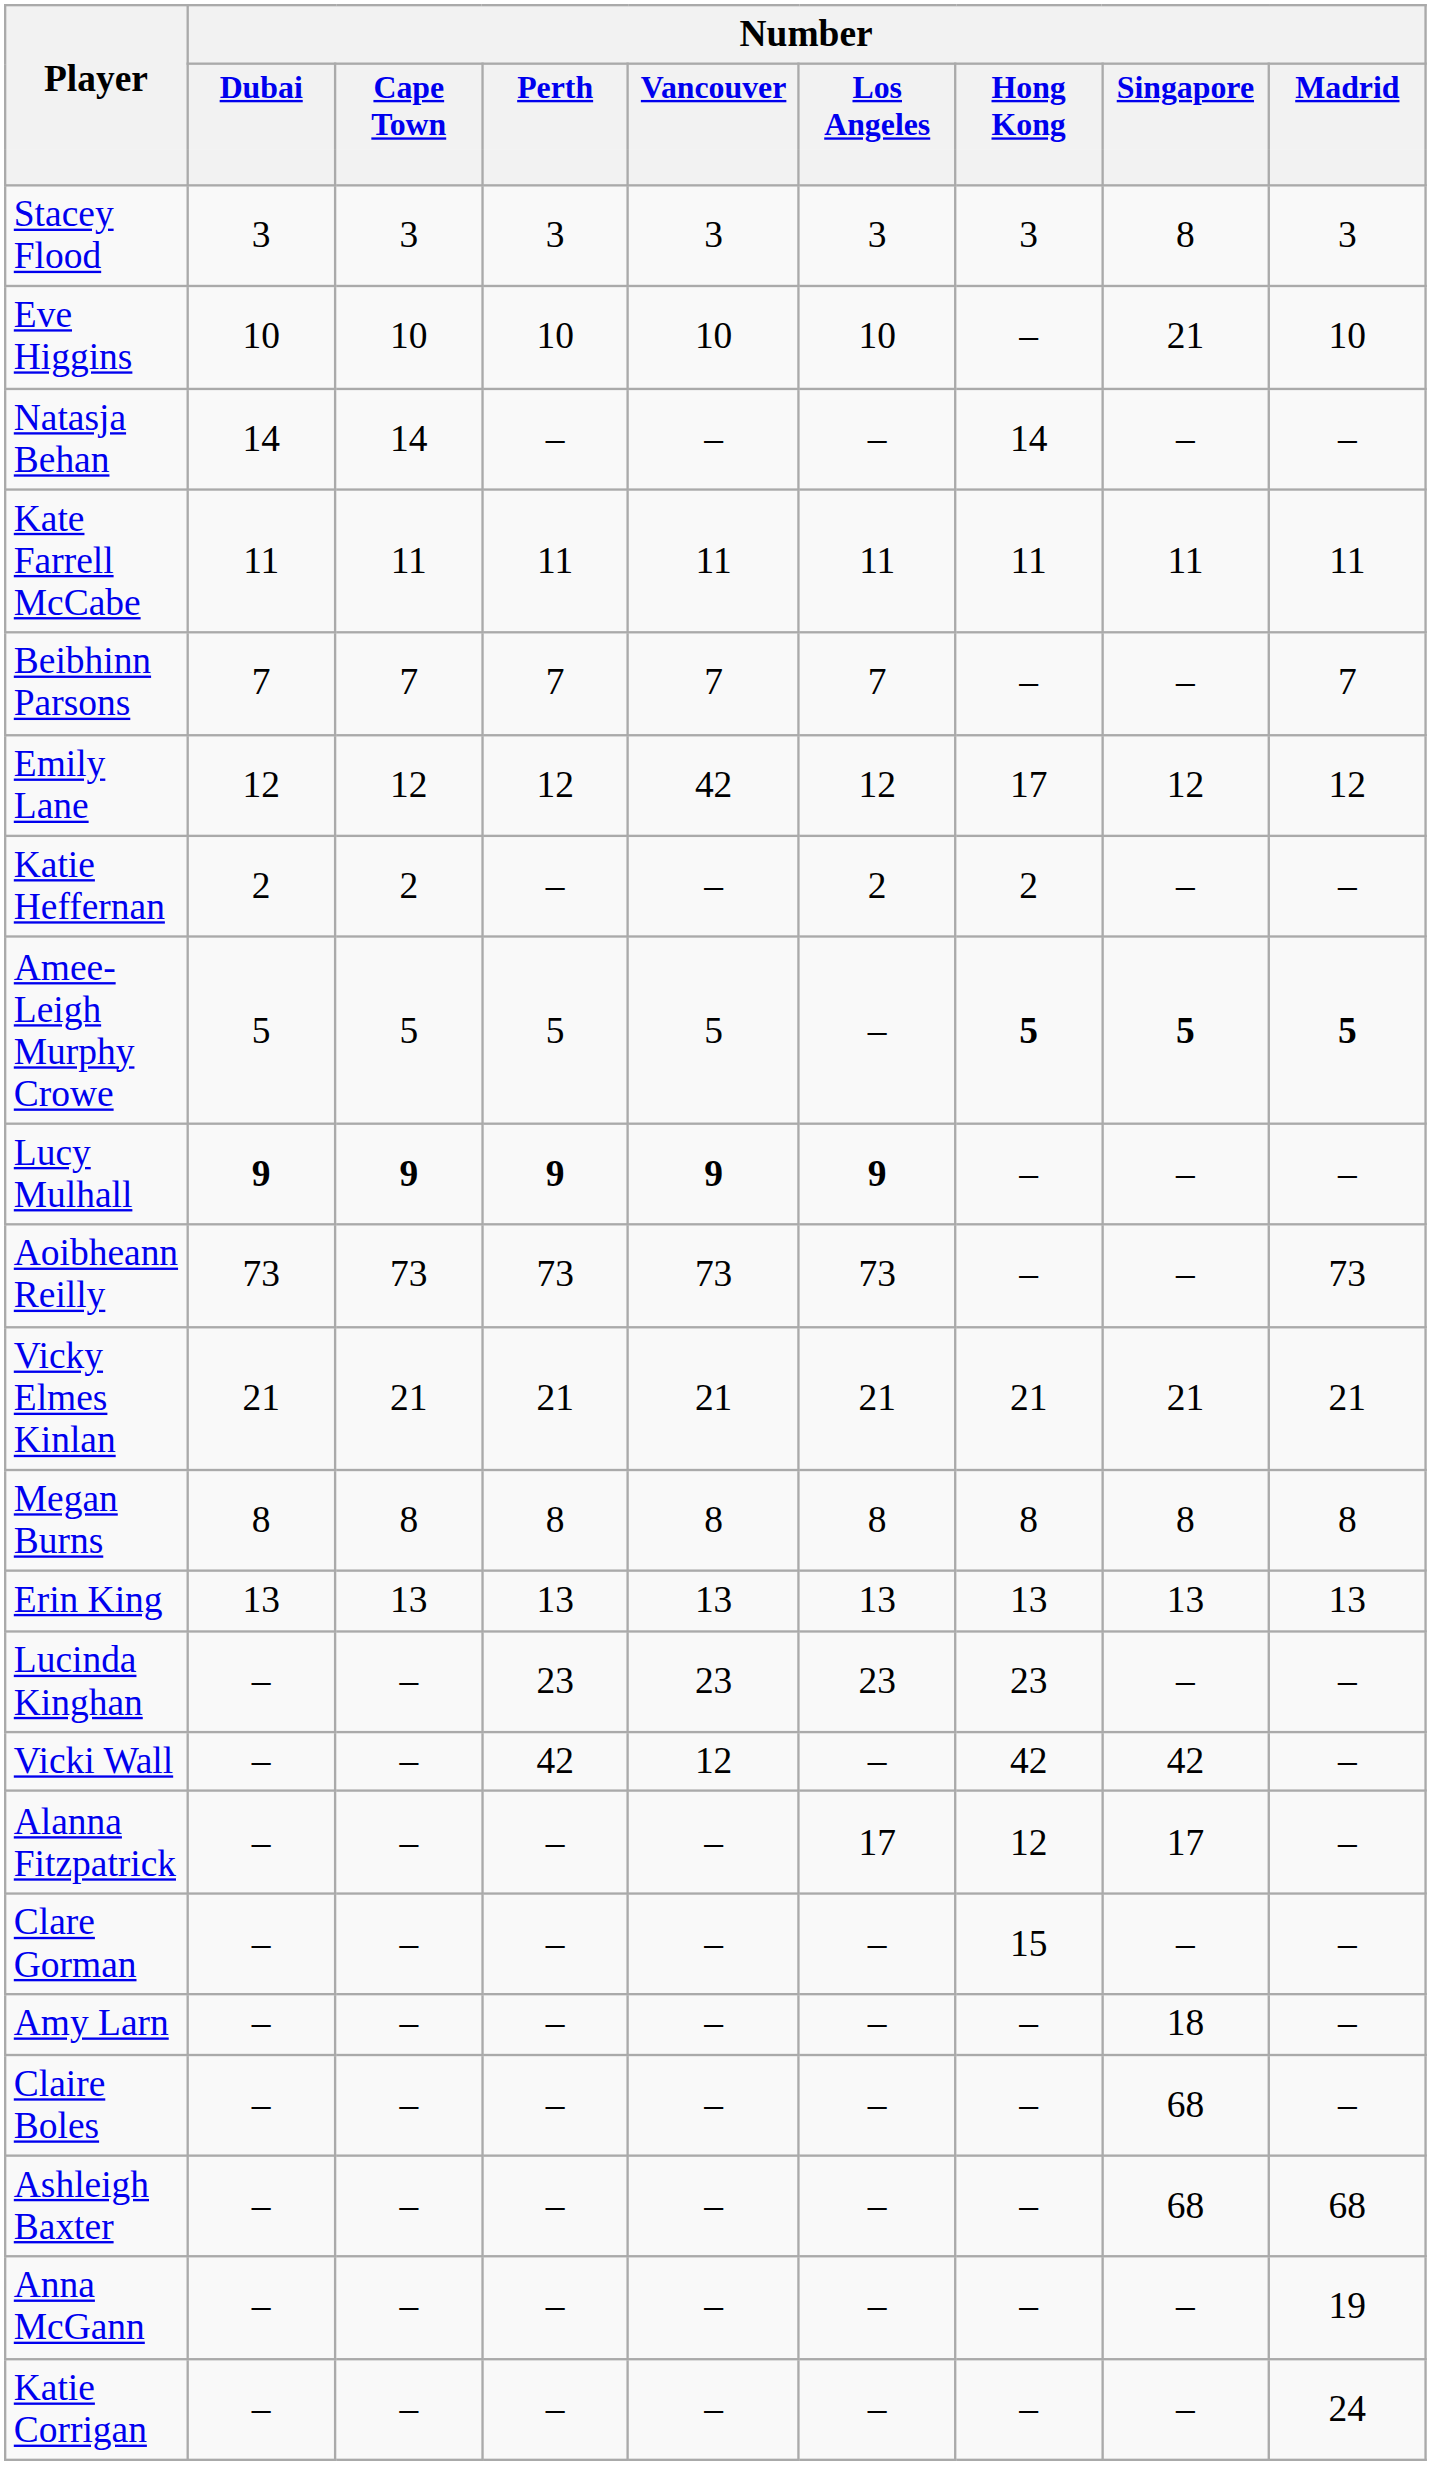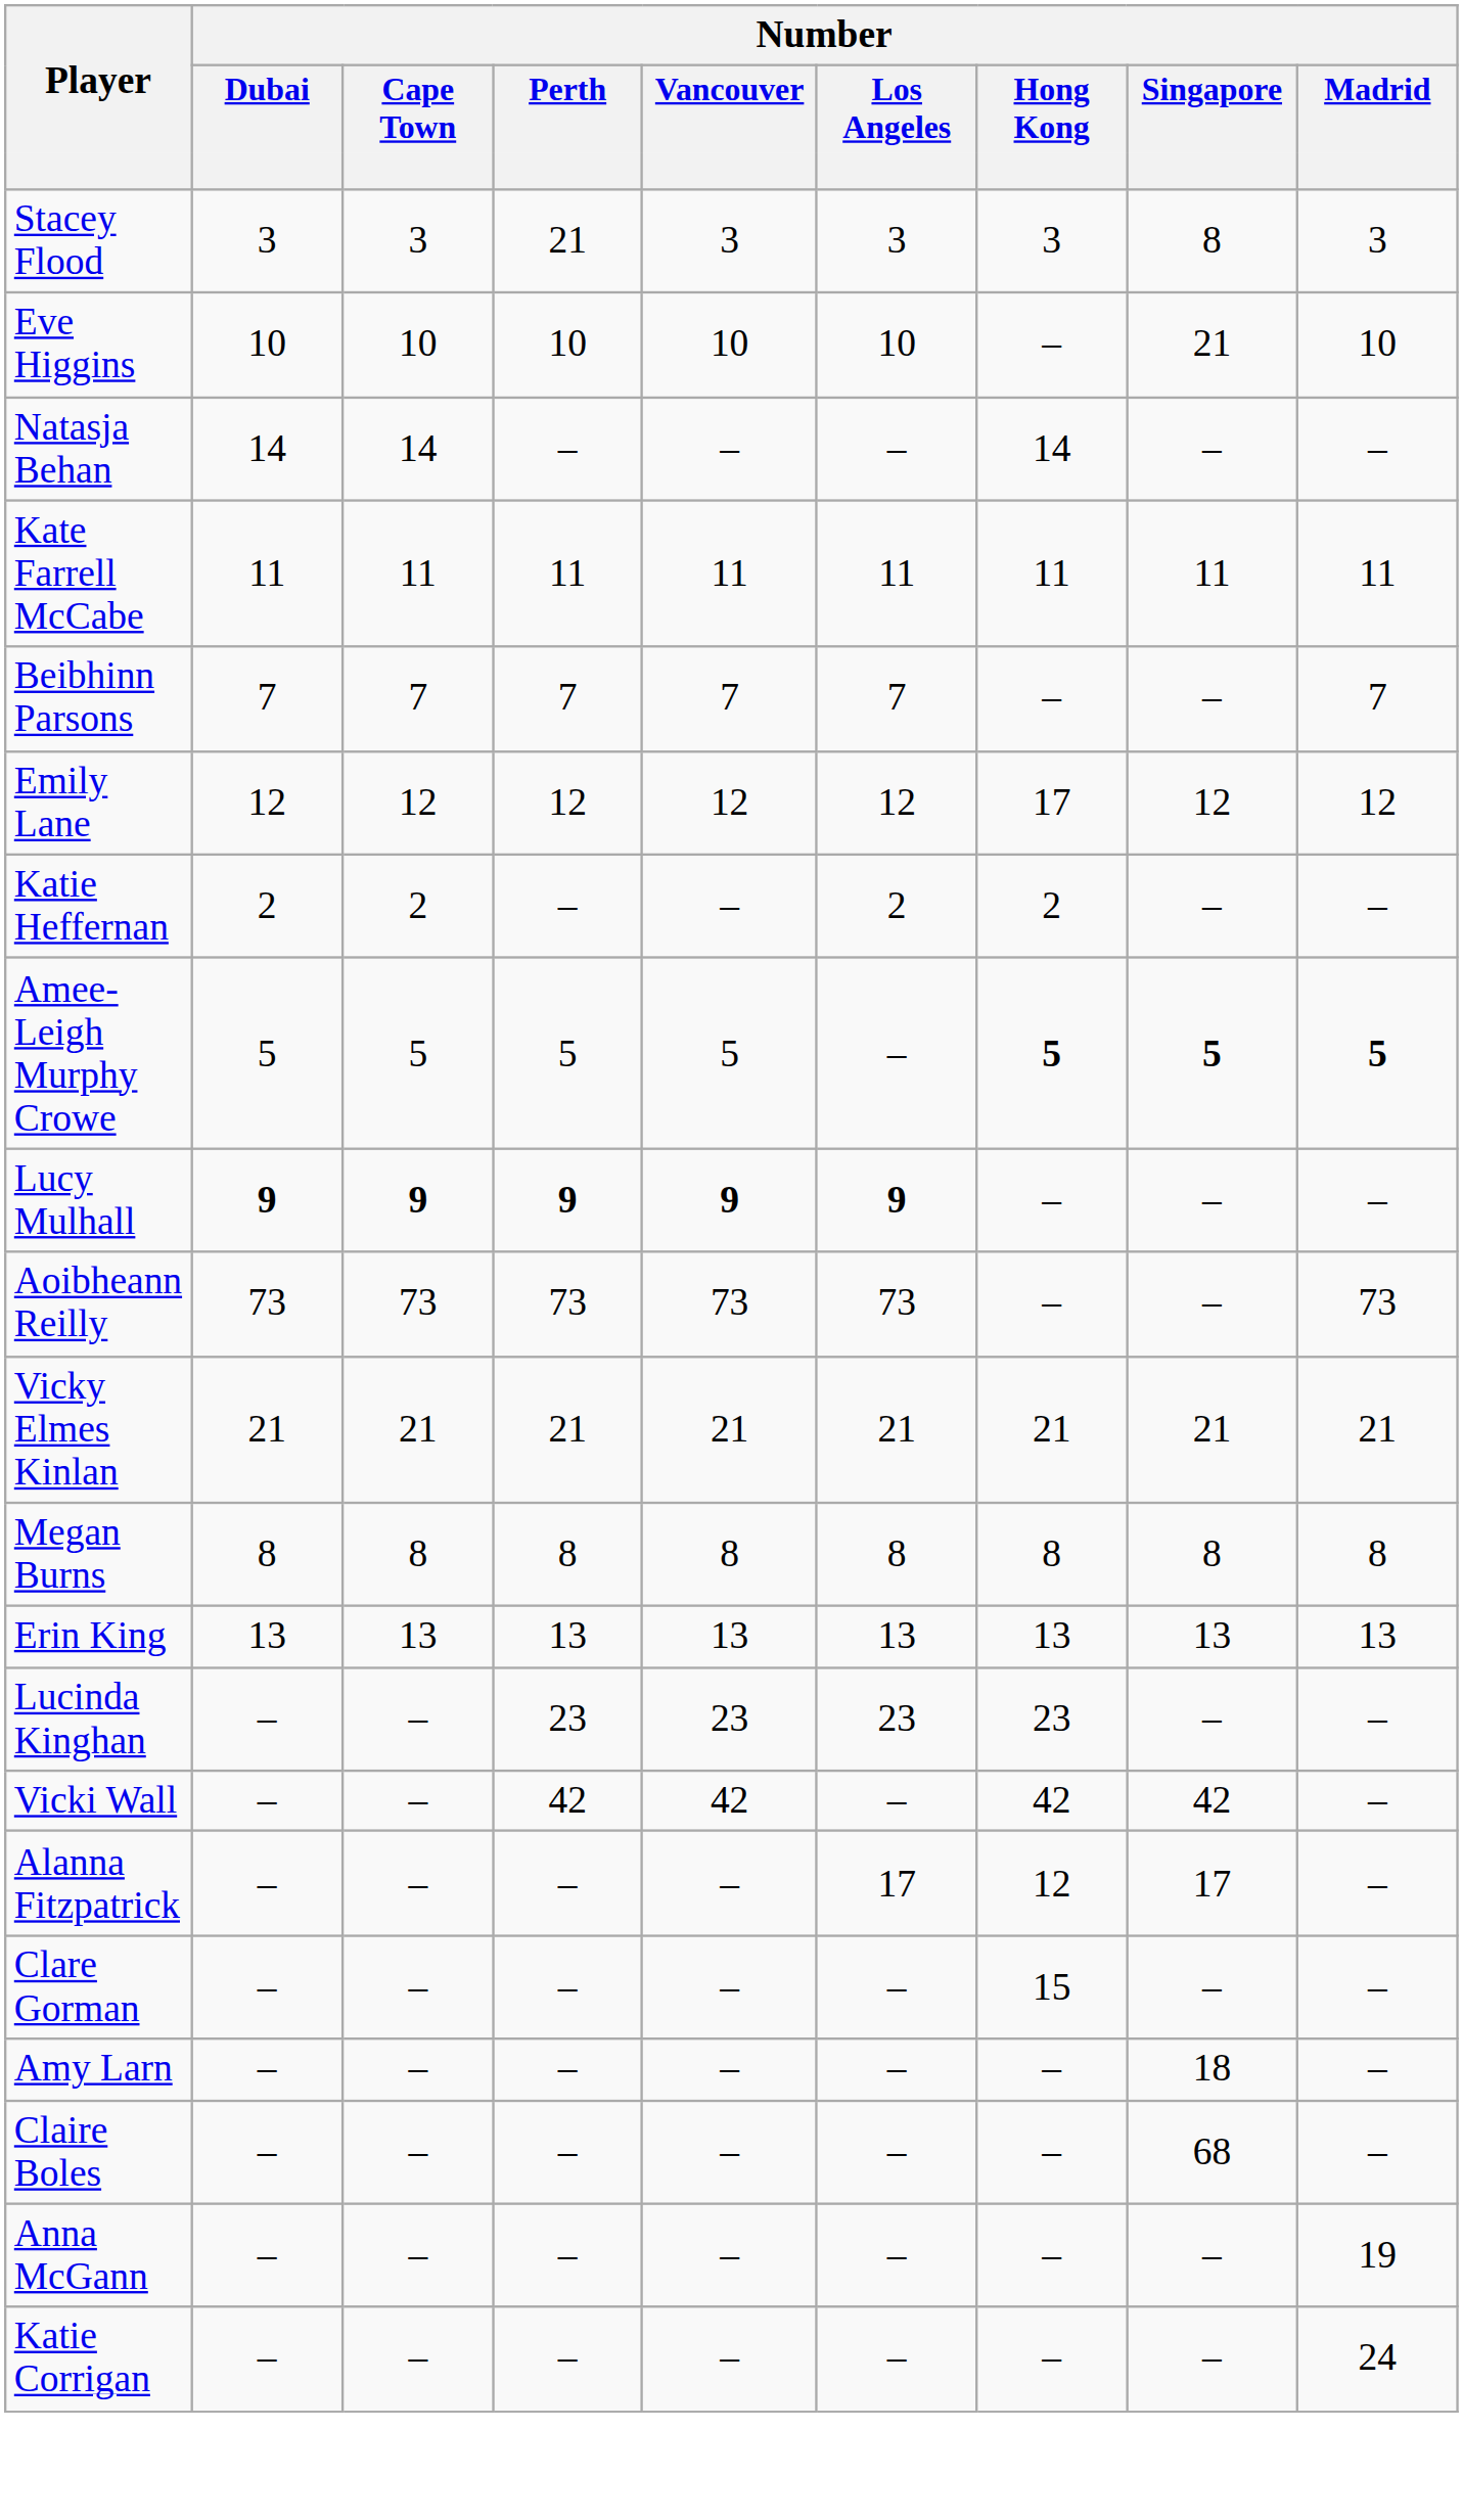 <table class="wikitable sortable" style="text-align:center;">
 <tr>
 <th rowspan="2" style="border-bottom:0px;">Player</th>
 <th colspan="8">Number</th>
 </tr>
 <tr>
 <th valign="top" style="width:5.2em; border-bottom:0px; padding:2px; font-size:85%;"><a href='#'>Dubai</a></th>
 <th valign="top" style="width:5.2em; border-bottom:0px; padding:2px; font-size:85%;"><a href='#'>Cape Town</a></th>
 <th valign="top" style="width:5.2em; border-bottom:0px; padding:2px; font-size:85%;"><a href='#'>Perth</a></th>
 <th valign="top" style="width:5.2em; border-bottom:0px; padding:2px; font-size:85%;"><a href='#'>Vancouver</a></th>
 <th valign="top" style="width:5.2em; border-bottom:0px; padding:2px; font-size:85%;"><a href='#'>Los Angeles</a></th>
 <th valign="top" style="width:5.2em; border-bottom:0px; padding:2px; font-size:85%;"><a href='#'>Hong Kong</a></th>
 <th valign="top" style="width:5.2em; border-bottom:0px; padding:2px; font-size:85%;"><a href='#'>Singapore</a></th>
 <th valign="top" style="width:5.2em; border-bottom:0px; padding:2px; font-size:85%;"><a href='#'>Madrid</a></th>
 </tr>
 <tr style="line-height:8px;">
 <th style="border-top:0px;"> </th>
 <th data-sort-type="number" style="border-top:0px;"></th>
 <th data-sort-type="number" style="border-top:0px;"></th>
 <th data-sort-type="number" style="border-top:0px;"></th>
 <th data-sort-type="number" style="border-top:0px;"></th>
 <th data-sort-type="number" style="border-top:0px;"></th>
 <th data-sort-type="number" style="border-top:0px;"></th>
 <th data-sort-type="number" style="border-top:0px;"></th>
 <th data-sort-type="number" style="border-top:0px;"></th>
 </tr>
 <tr>
 <td align="left"><a href='#'>Stacey Flood</a></td>
 <td>3</td>
 <td>3</td>
-<td>3</td>
+<td>21</td>
 <td>3</td>
 <td>3</td>
 <td>3</td>
 <td>8</td>
 <td>3</td>
 </tr>
 <tr>
 <td align="left"><a href='#'>Eve Higgins</a></td>
 <td>10</td>
 <td>10</td>
 <td>10</td>
 <td>10</td>
 <td>10</td>
 <td>–</td>
 <td>21</td>
 <td>10</td>
 </tr>
 <tr>
 <td align="left"><a href='#'>Natasja Behan</a></td>
 <td>14</td>
 <td>14</td>
 <td>–</td>
 <td>–</td>
 <td>–</td>
 <td>14</td>
 <td>–</td>
 <td>–</td>
 </tr>
 <tr>
 <td align="left"><a href='#'>Kate Farrell McCabe</a></td>
 <td>11</td>
 <td>11</td>
 <td>11</td>
 <td>11</td>
 <td>11</td>
 <td>11</td>
 <td>11</td>
 <td>11</td>
 </tr>
 <tr>
 <td align="left"><a href='#'>Beibhinn Parsons</a></td>
 <td>7</td>
 <td>7</td>
 <td>7</td>
 <td>7</td>
 <td>7</td>
 <td>–</td>
 <td>–</td>
 <td>7</td>
 </tr>
 <tr>
 <td align="left"><a href='#'>Emily Lane</a></td>
 <td>12</td>
 <td>12</td>
 <td>12</td>
-<td>42</td>
+<td>12</td>
 <td>12</td>
 <td>17</td>
 <td>12</td>
 <td>12</td>
 </tr>
 <tr>
 <td align="left"><a href='#'>Katie Heffernan</a></td>
 <td>2</td>
 <td>2</td>
 <td>–</td>
 <td>–</td>
 <td>2</td>
 <td>2</td>
 <td>–</td>
 <td>–</td>
 </tr>
 <tr>
 <td align="left"><a href='#'>Amee-Leigh Murphy Crowe</a></td>
 <td>5</td>
 <td>5</td>
 <td>5</td>
 <td>5</td>
 <td>–</td>
 <td><strong>5</strong></td>
 <td><strong>5</strong></td>
 <td><strong>5</strong></td>
 </tr>
 <tr>
 <td align="left"><a href='#'>Lucy Mulhall</a></td>
 <td><strong>9</strong></td>
 <td><strong>9</strong></td>
 <td><strong>9</strong></td>
 <td><strong>9</strong></td>
 <td><strong>9</strong></td>
 <td>–</td>
 <td>–</td>
 <td>–</td>
 </tr>
 <tr>
 <td align="left"><a href='#'>Aoibheann Reilly</a></td>
 <td>73</td>
 <td>73</td>
 <td>73</td>
 <td>73</td>
 <td>73</td>
 <td>–</td>
 <td>–</td>
 <td>73</td>
 </tr>
 <tr>
 <td align="left"><a href='#'>Vicky Elmes Kinlan</a></td>
 <td>21</td>
 <td>21</td>
 <td>21</td>
 <td>21</td>
 <td>21</td>
 <td>21</td>
 <td>21</td>
 <td>21</td>
 </tr>
 <tr>
 <td align="left"><a href='#'>Megan Burns</a></td>
 <td>8</td>
 <td>8</td>
 <td>8</td>
 <td>8</td>
 <td>8</td>
 <td>8</td>
 <td>8</td>
 <td>8</td>
 </tr>
 <tr>
 <td align="left"><a href='#'>Erin King</a></td>
 <td>13</td>
 <td>13</td>
 <td>13</td>
 <td>13</td>
 <td>13</td>
 <td>13</td>
 <td>13</td>
 <td>13</td>
 </tr>
 <tr>
 <td align="left"><a href='#'>Lucinda Kinghan</a></td>
 <td>–</td>
 <td>–</td>
 <td>23</td>
 <td>23</td>
 <td>23</td>
 <td>23</td>
 <td>–</td>
 <td>–</td>
 </tr>
 <tr>
 <td align="left"><a href='#'>Vicki Wall</a></td>
 <td>–</td>
 <td>–</td>
 <td>42</td>
-<td>12</td>
+<td>42</td>
 <td>–</td>
 <td>42</td>
 <td>42</td>
 <td>–</td>
 </tr>
 <tr>
 <td align="left"><a href='#'>Alanna Fitzpatrick</a></td>
 <td>–</td>
 <td>–</td>
 <td>–</td>
 <td>–</td>
 <td>17</td>
 <td>12</td>
 <td>17</td>
 <td>–</td>
 </tr>
 <tr>
 <td align="left"><a href='#'>Clare Gorman</a></td>
 <td>–</td>
 <td>–</td>
 <td>–</td>
 <td>–</td>
 <td>–</td>
 <td>15</td>
 <td>–</td>
 <td>–</td>
 </tr>
 <tr>
 <td align="left"><a href='#'>Amy Larn</a></td>
 <td>–</td>
 <td>–</td>
 <td>–</td>
 <td>–</td>
 <td>–</td>
 <td>–</td>
 <td>18</td>
 <td>–</td>
 </tr>
 <tr>
 <td align="left"><a href='#'>Claire Boles</a></td>
 <td>–</td>
 <td>–</td>
 <td>–</td>
 <td>–</td>
 <td>–</td>
 <td>–</td>
 <td>68</td>
 <td>–</td>
 </tr>
 <tr>
-<td align="left"><a href='#'>Ashleigh Baxter</a></td>
-<td>–</td>
-<td>–</td>
-<td>–</td>
-<td>–</td>
-<td>–</td>
-<td>–</td>
-<td>68</td>
-<td>68</td>
-</tr>
-<tr>
 <td align="left"><a href='#'>Anna McGann</a></td>
 <td>–</td>
 <td>–</td>
 <td>–</td>
 <td>–</td>
 <td>–</td>
 <td>–</td>
 <td>–</td>
 <td>19</td>
 </tr>
 <tr>
 <td align="left"><a href='#'>Katie Corrigan</a></td>
 <td>–</td>
 <td>–</td>
 <td>–</td>
 <td>–</td>
 <td>–</td>
 <td>–</td>
 <td>–</td>
 <td>24</td>
 </tr>
 </table>
